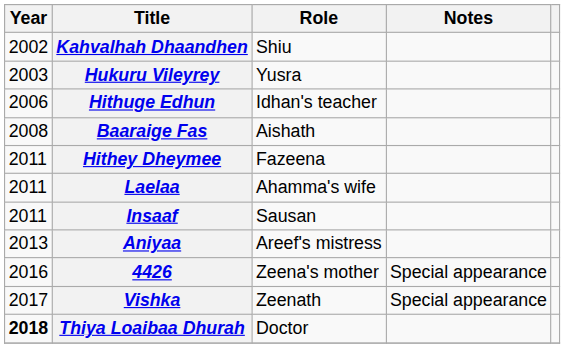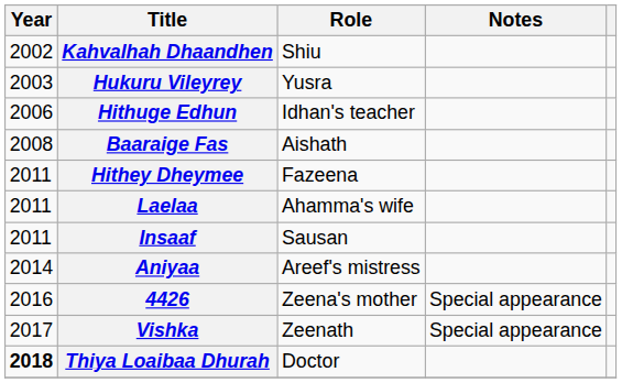 <table class="wikitable sortable plainrowheaders">
 <tr style="background:#ccc; text-align:center;">
 <th scope="col">Year</th>
 <th scope="col">Title</th>
 <th scope="col">Role</th>
 <th scope="col">Notes</th>
 <th scope="col" class="unsortable"></th>
 </tr>
 <tr>
 <td>2002</td>
 <th scope="row"><em><a href='#'>Kahvalhah Dhaandhen</a></em></th>
 <td>Shiu</td>
 <td></td>
 <td style="text-align: center;"></td>
 </tr>
 <tr>
 <td>2003</td>
 <th scope="row"><em><a href='#'>Hukuru Vileyrey</a></em></th>
 <td>Yusra</td>
 <td></td>
 <td style="text-align: center;"></td>
 </tr>
 <tr>
 <td>2006</td>
 <th scope="row"><em><a href='#'>Hithuge Edhun</a></em></th>
 <td>Idhan's teacher</td>
 <td></td>
 <td style="text-align: center;"></td>
 </tr>
 <tr>
 <td>2008</td>
 <th scope="row"><em><a href='#'>Baaraige Fas</a></em></th>
 <td>Aishath</td>
 <td></td>
 <td style="text-align: center;"></td>
 </tr>
 <tr>
 <td>2011</td>
 <th scope="row"><em><a href='#'>Hithey Dheymee</a></em></th>
 <td>Fazeena</td>
 <td></td>
 <td style="text-align: center;"></td>
 </tr>
 <tr>
 <td>2011</td>
 <th scope="row"><em><a href='#'>Laelaa</a></em></th>
 <td>Ahamma's wife</td>
 <td></td>
 <td style="text-align: center;"></td>
 </tr>
 <tr>
 <td>2011</td>
 <th scope="row"><a href='#'><em>Insaaf</em></a></th>
 <td>Sausan</td>
 <td></td>
 <td style="text-align: center;"></td>
 </tr>
 <tr>
-<td>2013</td>
+<td>2014</td>
 <th scope="row"><em><a href='#'>Aniyaa</a></em></th>
 <td>Areef's mistress</td>
 <td></td>
 <td style="text-align: center;"></td>
 </tr>
 <tr>
 <td>2016</td>
 <th scope="row"><em><a href='#'>4426</a></em></th>
 <td>Zeena's mother</td>
 <td>Special appearance</td>
 <td style="text-align: center;"></td>
 </tr>
 <tr>
 <td>2017</td>
 <th scope="row"><em><a href='#'>Vishka</a></em></th>
 <td>Zeenath</td>
 <td>Special appearance</td>
 <td style="text-align: center;"></td>
 </tr>
 <tr>
 <td><strong>2018</strong></td>
 <th scope="row"><em><a href='#'>Thiya Loaibaa Dhurah</a></em></th>
 <td>Doctor</td>
 <td></td>
 <td style="text-align: center;"></td>
 </tr>
 <tr>
 </tr>
 </table>
